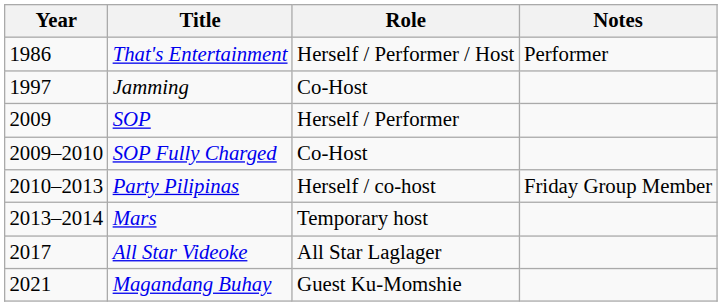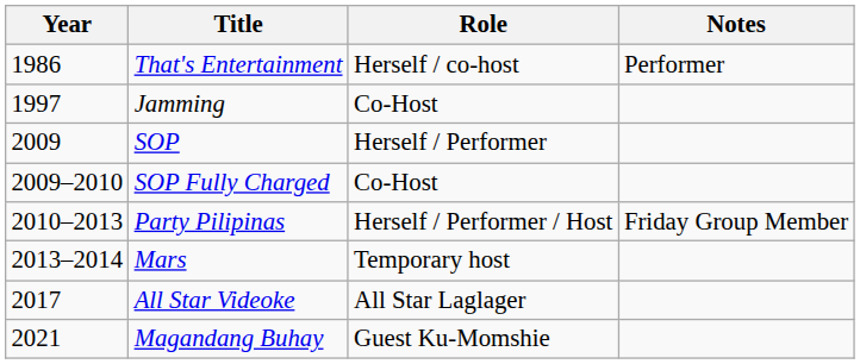 <table class="wikitable sortable" >
 <tr>
 <th>Year</th>
 <th>Title</th>
 <th>Role</th>
 <th>Notes</th>
 </tr>
 <tr>
 <td>1986</td>
 <td><em> <a href='#'>That's Entertainment</a></em></td>
-<td>Herself / Performer / Host</td>
+<td>Herself / co-host</td>
 <td>Performer</td>
 </tr>
 <tr>
 <td>1997</td>
 <td><em>Jamming</em></td>
 <td>Co-Host</td>
 <td></td>
 </tr>
 <tr>
 <td>2009</td>
 <td><em> <a href='#'>SOP</a></em></td>
 <td>Herself / Performer</td>
 <td></td>
 </tr>
 <tr>
 <td>2009–2010</td>
 <td><em><a href='#'>SOP Fully Charged</a></em></td>
 <td>Co-Host</td>
 <td></td>
 </tr>
 <tr>
 <td>2010–2013</td>
 <td><em><a href='#'>Party Pilipinas</a></em></td>
-<td>Herself / co-host</td>
+<td>Herself / Performer / Host</td>
 <td>Friday Group Member</td>
 </tr>
 <tr>
 <td>2013–2014</td>
 <td><em> <a href='#'>Mars</a></em></td>
 <td>Temporary host</td>
 <td></td>
 </tr>
 <tr>
 <td>2017</td>
 <td><em><a href='#'>All Star Videoke</a></em></td>
 <td>All Star Laglager</td>
 <td></td>
 </tr>
 <tr>
 <td>2021</td>
 <td><em><a href='#'>Magandang Buhay</a></em></td>
 <td>Guest Ku-Momshie</td>
 <td></td>
 </tr>
 </table>
